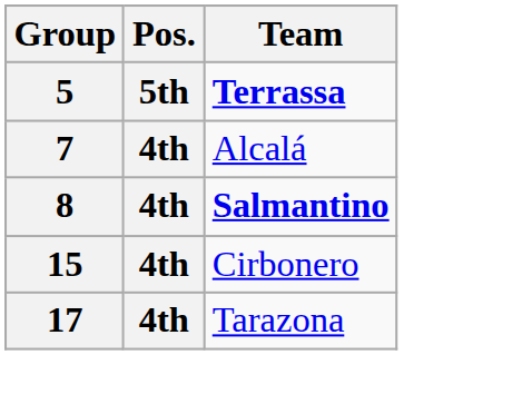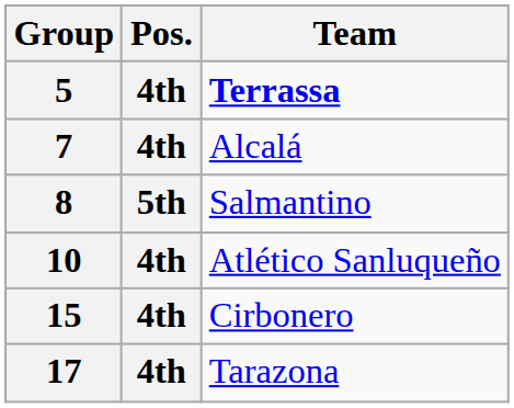 <table class="wikitable">
 <tr>
 <th>Group</th>
 <th>Pos.</th>
 <th>Team</th>
 </tr>
 <tr>
 <th>5</th>
-<th>5th</th>
+<th>4th</th>
 <td><strong><a href='#'>Terrassa</a></strong></td>
 </tr>
 <tr>
 <th>7</th>
 <th>4th</th>
 <td><a href='#'>Alcalá</a></td>
 </tr>
 <tr>
 <th>8</th>
+<th>5th</th>
+<td><a href='#'>Salmantino</a></td>
+</tr>
+<tr>
+<th>10</th>
 <th>4th</th>
-<td><strong><a href='#'>Salmantino</a></strong></td>
+<td><a href='#'>Atlético Sanluqueño</a></td>
 </tr>
 <tr>
 <th>15</th>
 <th>4th</th>
 <td><a href='#'>Cirbonero</a></td>
 </tr>
 <tr>
 <th>17</th>
 <th>4th</th>
 <td><a href='#'>Tarazona</a></td>
 </tr>
 </table>
